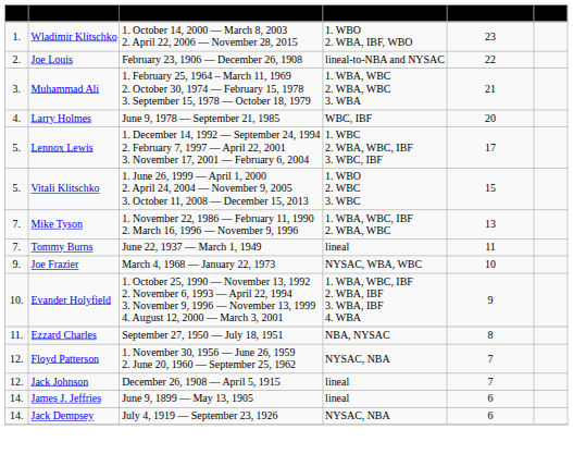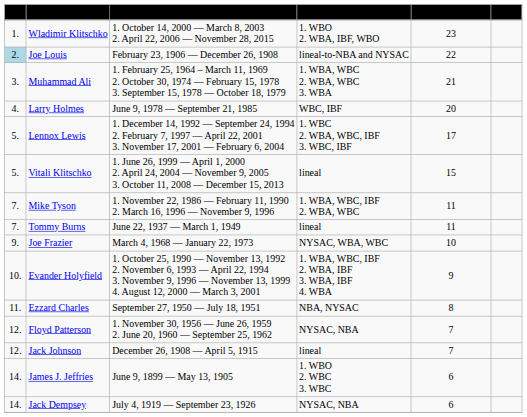 <table class="wikitable sortable">
 <tr>
 <th style="background: #D1EEEE; background: black;« width=»10%"><span>Pos.</span></th>
 <th style="background: #D1EEEE; background: black;« width=»10%"><span>Name</span></th>
 <th style="background: #D1EEEE; background: black;« width=»10%"><span>Reign began-ended</span></th>
 <th style="background: #D1EEEE; background: black;« width=»10%"><span>Recognition</span></th>
 <th style="background: #D1EEEE; background: black;« width=»10%"><span>Beaten opponents</span></th>
 <th style="background: #D1EEEE; background: black;« width=»10%"><span>Fights</span></th>
 </tr>
 <tr>
 </tr>
 <tr bgcolor=>
 <td align="center">1.</td>
 <td><a href='#'>Wladimir Klitschko</a></td>
 <td>1. October 14, 2000 — March 8, 2003<br>2. April 22, 2006 — November 28, 2015</td>
 <td>1. WBO<br>2. WBA, IBF, WBO</td>
 <td align="center">23</td>
 <td></td>
 </tr>
 <tr>
-<td align="center">2.</td>
+<td align="center" style="background: lightblue;">2.</td>
 <td><a href='#'>Joe Louis</a></td>
 <td>February 23, 1906 — December 26, 1908</td>
 <td>lineal-to-NBA and NYSAC</td>
 <td align="center">22</td>
 <td></td>
 </tr>
 <tr>
 <td align="center">3.</td>
 <td><a href='#'>Muhammad Ali</a></td>
 <td>1. February 25, 1964 – March 11, 1969<br>2. October 30, 1974 — February 15, 1978<br>3. September 15, 1978 — October 18, 1979</td>
 <td>1. WBA, WBC<br>2. WBA, WBC<br>3. WBA</td>
 <td align="center">21</td>
 <td></td>
 </tr>
 <tr>
 <td align="center">4.</td>
 <td><a href='#'>Larry Holmes</a></td>
 <td>June 9, 1978 — September 21, 1985</td>
 <td>WBC, IBF</td>
 <td align="center">20</td>
 <td></td>
 </tr>
 <tr>
 <td align="center">5.</td>
 <td><a href='#'>Lennox Lewis</a></td>
 <td>1. December 14, 1992 — September 24, 1994<br>2. February 7, 1997 — April 22, 2001<br>3. November 17, 2001 — February 6, 2004</td>
 <td>1. WBC<br>2. WBA, WBC, IBF<br>3. WBC, IBF</td>
 <td align="center">17</td>
 <td></td>
 </tr>
 <tr>
 <td align="center">5.</td>
 <td><a href='#'>Vitali Klitschko</a></td>
 <td>1. June 26, 1999 — April 1, 2000<br>2. April 24, 2004 — November 9, 2005<br>3. October 11, 2008 — December 15, 2013</td>
-<td>1. WBO<br>2. WBC<br>3. WBC</td>
+<td>lineal</td>
 <td align="center">15</td>
 <td></td>
 </tr>
 <tr>
 <td align="center">7.</td>
 <td><a href='#'>Mike Tyson</a></td>
 <td>1. November 22, 1986 — February 11, 1990<br>2. March 16, 1996 — November 9, 1996</td>
 <td>1. WBA, WBC, IBF<br>2. WBA, WBC</td>
-<td align="center">13</td>
+<td align="center">11</td>
 <td></td>
 </tr>
 <tr>
 <td align="center">7.</td>
 <td><a href='#'>Tommy Burns</a></td>
 <td>June 22, 1937 — March 1, 1949</td>
 <td>lineal</td>
 <td align="center">11</td>
 <td></td>
 </tr>
 <tr>
 <td align="center">9.</td>
 <td><a href='#'>Joe Frazier</a></td>
 <td>March 4, 1968 — January 22, 1973</td>
 <td>NYSAC, WBA, WBC</td>
 <td align="center">10</td>
 <td></td>
 </tr>
 <tr>
 <td align="center">10.</td>
 <td><a href='#'>Evander Holyfield</a></td>
 <td>1. October 25, 1990 — November 13, 1992<br>2. November 6, 1993 — April 22, 1994<br>3. November 9, 1996 — November 13, 1999<br>4. August 12, 2000 — March 3, 2001</td>
 <td>1. WBA, WBC, IBF<br>2. WBA, IBF<br>3. WBA, IBF<br>4. WBA</td>
 <td align="center">9</td>
 <td></td>
 </tr>
 <tr>
 <td align="center">11.</td>
 <td><a href='#'>Ezzard Charles</a></td>
 <td>September 27, 1950 — July 18, 1951</td>
 <td>NBA, NYSAC</td>
 <td align="center">8</td>
 <td></td>
 </tr>
 <tr>
 <td align="center">12.</td>
 <td><a href='#'>Floyd Patterson</a></td>
 <td>1. November 30, 1956 — June 26, 1959<br>2. June 20, 1960 — September 25, 1962</td>
 <td>NYSAC, NBA</td>
 <td align="center">7</td>
 <td></td>
 </tr>
 <tr>
 <td align="center">12.</td>
 <td><a href='#'>Jack Johnson</a></td>
 <td>December 26, 1908 — April 5, 1915</td>
 <td>lineal</td>
 <td align="center">7</td>
 <td></td>
 </tr>
 <tr>
 <td align="center">14.</td>
 <td><a href='#'>James J. Jeffries</a></td>
 <td>June 9, 1899 — May 13, 1905</td>
-<td>lineal</td>
+<td>1. WBO<br>2. WBC<br>3. WBC</td>
 <td align="center">6</td>
 <td></td>
 </tr>
 <tr>
 <td align="center">14.</td>
 <td><a href='#'>Jack Dempsey</a></td>
 <td>July 4, 1919 — September 23, 1926</td>
 <td>NYSAC, NBA</td>
 <td align="center">6</td>
 <td></td>
 </tr>
 <tr>
 </tr>
 </table>
